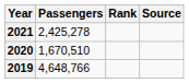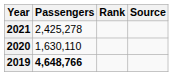 <table class="wikitable sortable">
 <tr>
 <th>Year</th>
 <th>Passengers</th>
 <th>Rank</th>
 <th>Source</th>
 </tr>
 <tr>
 <th>2021</th>
 <td>2,425,278 </td>
 <td></td>
 <td></td>
 </tr>
 <tr>
 <th>2020</th>
-<td>1,670,510 </td>
+<td>1,630,110 </td>
 <td></td>
 <td></td>
 </tr>
 <tr>
 <th>2019</th>
-<td>4,648,766</td>
+<td><strong>4,648,766</strong></td>
 <td></td>
 <td></td>
 </tr>
 </table>
